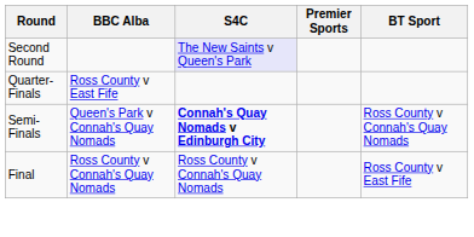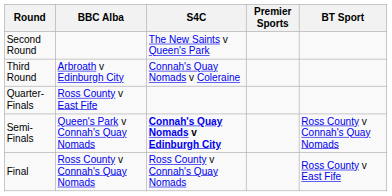 <table class="wikitable">
 <tr>
 <th>Round</th>
 <th>BBC Alba</th>
 <th>S4C</th>
 <th>Premier Sports</th>
 <th>BT Sport</th>
 </tr>
 <tr>
 <td>Second Round</td>
 <td></td>
-<td style="background: lavender;"><a href='#'>The New Saints</a> v <a href='#'>Queen's Park</a></td>
+<td><a href='#'>The New Saints</a> v <a href='#'>Queen's Park</a></td>
+<td></td>
+<td></td>
+</tr>
+<tr>
+<td>Third Round</td>
+<td><a href='#'>Arbroath</a> v <a href='#'>Edinburgh City</a></td>
+<td><a href='#'>Connah's Quay Nomads</a> v <a href='#'>Coleraine</a></td>
 <td></td>
 <td></td>
 </tr>
 <tr>
 <td>Quarter-Finals</td>
 <td><a href='#'>Ross County</a> v <a href='#'>East Fife</a></td>
 <td></td>
 <td></td>
 <td></td>
 </tr>
 <tr>
 <td>Semi-Finals</td>
 <td><a href='#'>Queen's Park</a> v <a href='#'>Connah's Quay Nomads</a></td>
 <td><strong><a href='#'>Connah's Quay Nomads</a> v <a href='#'>Edinburgh City</a></strong></td>
 <td></td>
 <td><a href='#'>Ross County</a> v <a href='#'>Connah's Quay Nomads</a></td>
 </tr>
 <tr>
 <td>Final</td>
 <td><a href='#'>Ross County</a> v <a href='#'>Connah's Quay Nomads</a></td>
 <td><a href='#'>Ross County</a> v <a href='#'>Connah's Quay Nomads</a></td>
 <td></td>
 <td><a href='#'>Ross County</a> v <a href='#'>East Fife</a></td>
 </tr>
 </table>
